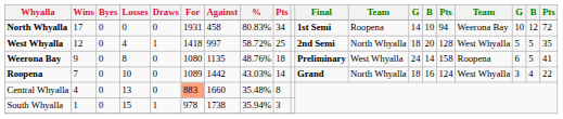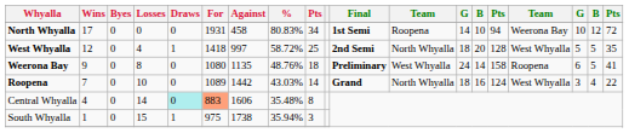 <table style="font-size: 85%; text-align: left;" class="wikitable">
 <tr>
 <th style="color:crimson">Whyalla</th>
 <th style="color:crimson">Wins</th>
 <th style="color:crimson">Byes</th>
 <th style="color:crimson">Losses</th>
 <th style="color:crimson">Draws</th>
 <th style="color:crimson">For</th>
 <th style="color:crimson">Against</th>
 <th style="color:crimson">%</th>
 <th style="color:crimson">Pts</th>
 <th></th>
 <th style="color:green">Final</th>
 <th style="color:green">Team</th>
 <th style="color:green">G</th>
 <th style="color:green">B</th>
 <th style="color:green">Pts</th>
 <th style="color:green">Team</th>
 <th style="color:green">G</th>
 <th style="color:green">B</th>
 <th style="color:green">Pts</th>
 </tr>
 <tr>
 </tr>
 <tr>
 </tr>
 <tr>
 <td><strong>	North Whyalla	</strong></td>
 <td>17</td>
 <td>0</td>
 <td>0</td>
 <td>0</td>
 <td>1931</td>
 <td>458</td>
 <td>80.83%</td>
 <td>34</td>
 <td></td>
 <td><strong>1st Semi</strong></td>
 <td>Roopena</td>
 <td>14</td>
 <td>10</td>
 <td>94</td>
 <td>Weerona Bay</td>
 <td>10</td>
 <td>12</td>
 <td>72</td>
 </tr>
 <tr>
 <td><strong>	West Whyalla	</strong></td>
 <td>12</td>
 <td>0</td>
 <td>4</td>
 <td>1</td>
 <td>1418</td>
 <td>997</td>
 <td>58.72%</td>
 <td>25</td>
 <td></td>
 <td><strong>2nd Semi</strong></td>
 <td>North Whyalla</td>
 <td>18</td>
 <td>20</td>
 <td>128</td>
 <td>West Whyalla</td>
 <td>5</td>
 <td>5</td>
 <td>35</td>
 </tr>
 <tr>
 <td><strong>	Weerona Bay	</strong></td>
 <td>9</td>
 <td>0</td>
 <td>8</td>
 <td>0</td>
 <td>1080</td>
 <td>1135</td>
 <td>48.76%</td>
 <td>18</td>
 <td></td>
 <td><strong>Preliminary</strong></td>
 <td>West Whyalla</td>
 <td>24</td>
 <td>14</td>
 <td>158</td>
 <td>Roopena</td>
 <td>6</td>
 <td>5</td>
 <td>41</td>
 </tr>
 <tr>
 <td><strong>	Roopena	</strong></td>
 <td>7</td>
 <td>0</td>
 <td>10</td>
 <td>0</td>
 <td>1089</td>
 <td>1442</td>
 <td>43.03%</td>
 <td>14</td>
 <td></td>
 <td><strong>Grand</strong></td>
 <td>North Whyalla</td>
 <td>18</td>
 <td>16</td>
 <td>124</td>
 <td>West Whyalla</td>
 <td>3</td>
 <td>4</td>
 <td>22</td>
 </tr>
 <tr>
 <td>Central Whyalla</td>
 <td>4</td>
 <td>0</td>
-<td>13</td>
-<td>0</td>
+<td>14</td>
+<td style="background: paleturquoise;">0</td>
 <td style="background: lightsalmon;">883</td>
-<td>1660</td>
+<td>1606</td>
 <td>35.48%</td>
 <td>8</td>
 <td></td>
 </tr>
 <tr>
 <td>South Whyalla</td>
 <td>1</td>
 <td>0</td>
 <td>15</td>
 <td>1</td>
-<td>978</td>
+<td>975</td>
 <td>1738</td>
 <td>35.94%</td>
 <td>3</td>
 <td></td>
 </tr>
 <tr>
 </tr>
 </table>
